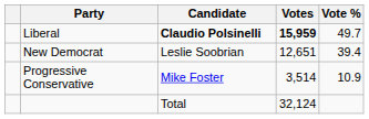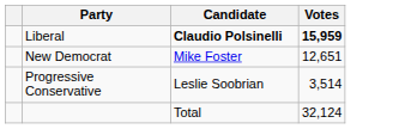 <table class="wikitable">
 <tr>
 <th></th>
 <th scope="col" width="175">Party</th>
 <th scope="col" width="150">Candidate</th>
 <th>Votes</th>
-<th>Vote %</th>
 </tr>
 <tr>
 <td>   </td>
 <td>Liberal</td>
 <td><strong>Claudio Polsinelli</strong></td>
 <td align=right><strong>15,959</strong></td>
-<td align=right>49.7</td>
 </tr>
 <tr |>
 <td>   </td>
 <td>New Democrat</td>
-<td>Leslie Soobrian</td>
+<td><a href='#'>Mike Foster</a></td>
 <td align=right>12,651</td>
-<td align=right>39.4</td>
 </tr>
 <tr |>
 <td>   </td>
 <td>Progressive Conservative</td>
-<td><a href='#'>Mike Foster</a></td>
+<td>Leslie Soobrian</td>
 <td align=right>3,514</td>
-<td align=right>10.9</td>
 </tr>
 <tr |>
 <td></td>
 <td></td>
 <td>Total</td>
 <td align=right>32,124</td>
-<td></td>
 </tr>
 </table>
